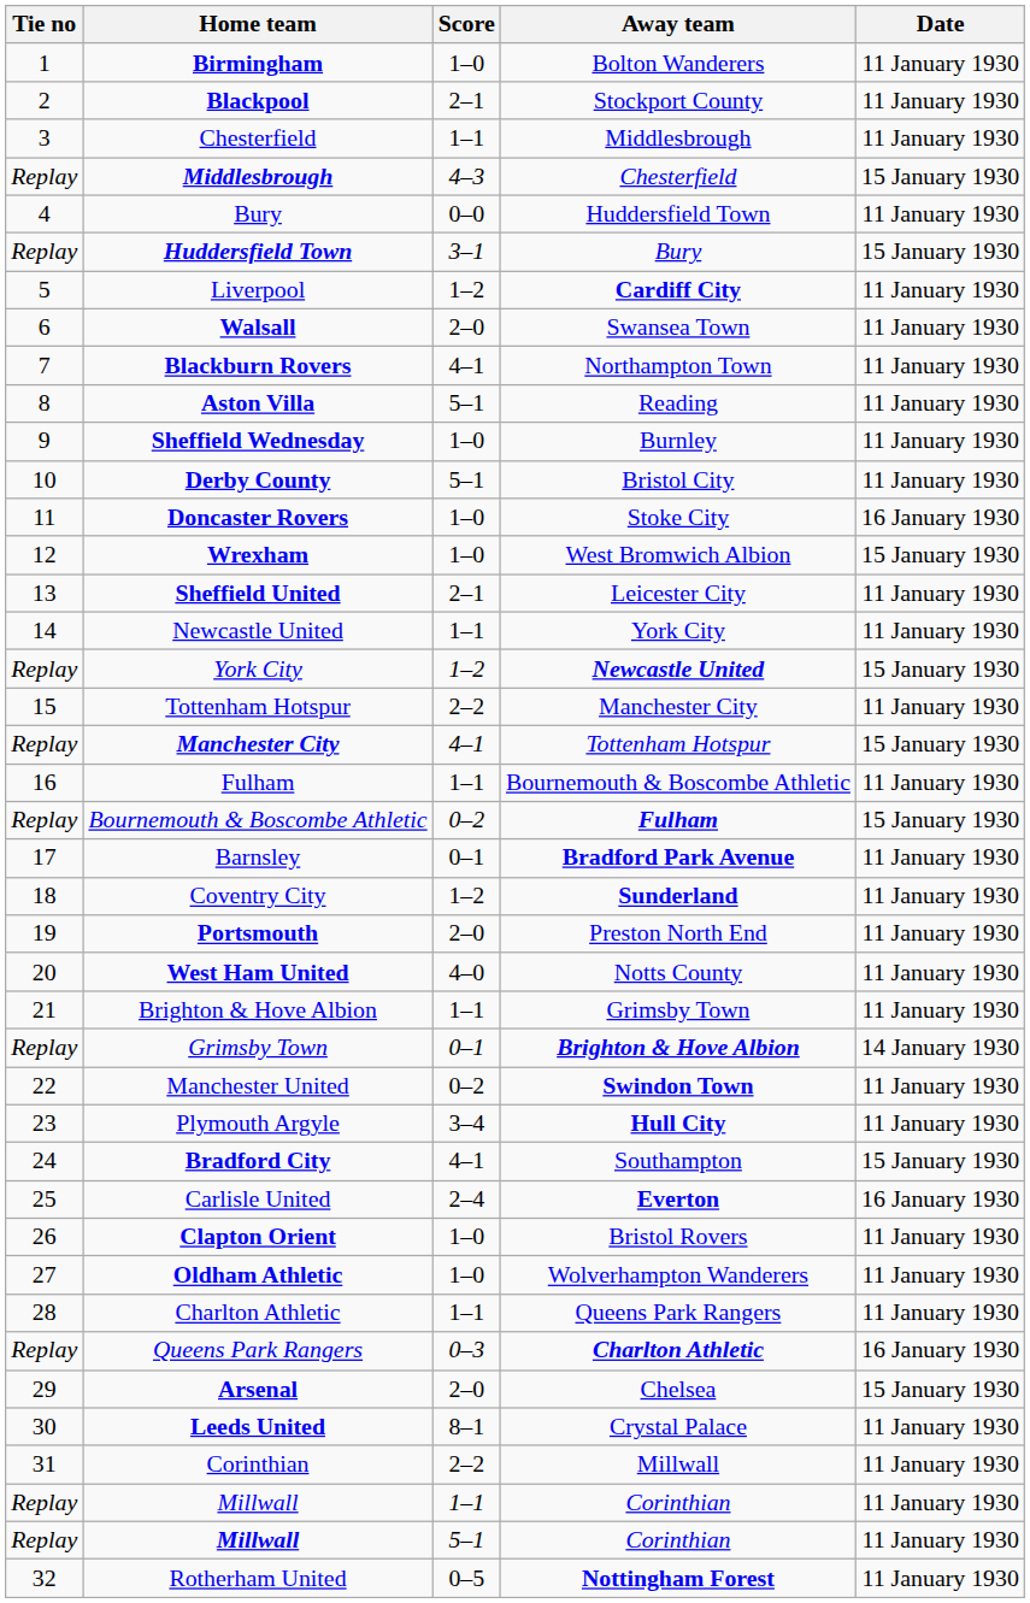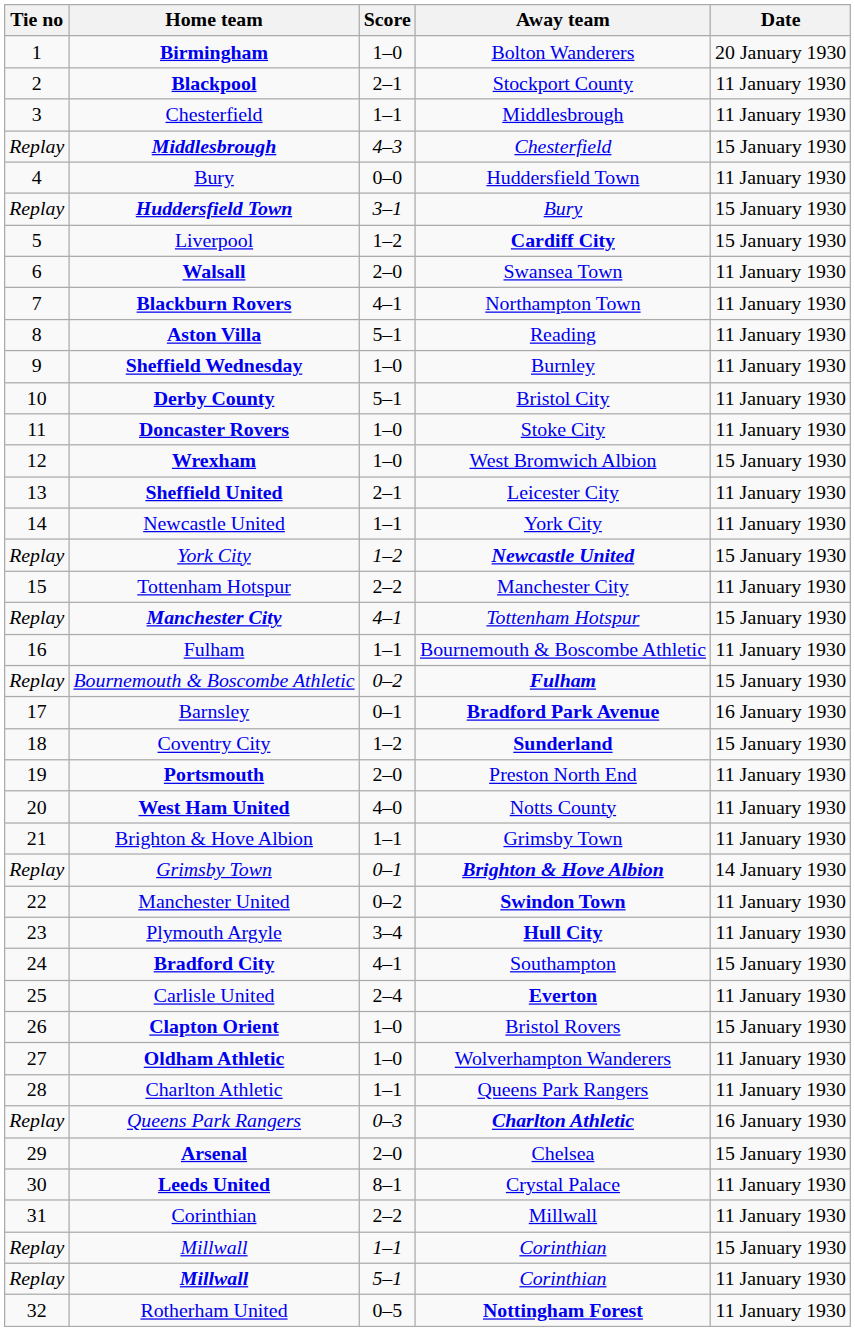 <table class="wikitable" style="text-align: center">
 <tr>
 <th>Tie no</th>
 <th>Home team</th>
 <th>Score</th>
 <th>Away team</th>
 <th>Date</th>
 </tr>
 <tr>
 <td>1</td>
 <td><strong><a href='#'>Birmingham</a></strong></td>
 <td>1–0</td>
 <td><a href='#'>Bolton Wanderers</a></td>
-<td>11 January 1930</td>
+<td>20 January 1930</td>
 </tr>
 <tr>
 <td>2</td>
 <td><strong><a href='#'>Blackpool</a></strong></td>
 <td>2–1</td>
 <td><a href='#'>Stockport County</a></td>
 <td>11 January 1930</td>
 </tr>
 <tr>
 <td>3</td>
 <td><a href='#'>Chesterfield</a></td>
 <td>1–1</td>
 <td><a href='#'>Middlesbrough</a></td>
 <td>11 January 1930</td>
 </tr>
 <tr>
 <td><em>Replay</em></td>
 <td><strong><em><a href='#'>Middlesbrough</a></em></strong></td>
 <td><em>4–3</em></td>
 <td><em><a href='#'>Chesterfield</a></em></td>
 <td>15 January 1930</td>
 </tr>
 <tr>
 <td>4</td>
 <td><a href='#'>Bury</a></td>
 <td>0–0</td>
 <td><a href='#'>Huddersfield Town</a></td>
 <td>11 January 1930</td>
 </tr>
 <tr>
 <td><em>Replay</em></td>
 <td><strong><em><a href='#'>Huddersfield Town</a></em></strong></td>
 <td><em>3–1</em></td>
 <td><em><a href='#'>Bury</a></em></td>
 <td>15 January 1930</td>
 </tr>
 <tr>
 <td>5</td>
 <td><a href='#'>Liverpool</a></td>
 <td>1–2</td>
 <td><strong><a href='#'>Cardiff City</a></strong></td>
-<td>11 January 1930</td>
+<td>15 January 1930</td>
 </tr>
 <tr>
 <td>6</td>
 <td><strong><a href='#'>Walsall</a></strong></td>
 <td>2–0</td>
 <td><a href='#'>Swansea Town</a></td>
 <td>11 January 1930</td>
 </tr>
 <tr>
 <td>7</td>
 <td><strong><a href='#'>Blackburn Rovers</a></strong></td>
 <td>4–1</td>
 <td><a href='#'>Northampton Town</a></td>
 <td>11 January 1930</td>
 </tr>
 <tr>
 <td>8</td>
 <td><strong><a href='#'>Aston Villa</a></strong></td>
 <td>5–1</td>
 <td><a href='#'>Reading</a></td>
 <td>11 January 1930</td>
 </tr>
 <tr>
 <td>9</td>
 <td><strong><a href='#'>Sheffield Wednesday</a></strong></td>
 <td>1–0</td>
 <td><a href='#'>Burnley</a></td>
 <td>11 January 1930</td>
 </tr>
 <tr>
 <td>10</td>
 <td><strong><a href='#'>Derby County</a></strong></td>
 <td>5–1</td>
 <td><a href='#'>Bristol City</a></td>
 <td>11 January 1930</td>
 </tr>
 <tr>
 <td>11</td>
 <td><strong><a href='#'>Doncaster Rovers</a></strong></td>
 <td>1–0</td>
 <td><a href='#'>Stoke City</a></td>
-<td>16 January 1930</td>
+<td>11 January 1930</td>
 </tr>
 <tr>
 <td>12</td>
 <td><strong><a href='#'>Wrexham</a></strong></td>
 <td>1–0</td>
 <td><a href='#'>West Bromwich Albion</a></td>
 <td>15 January 1930</td>
 </tr>
 <tr>
 <td>13</td>
 <td><strong><a href='#'>Sheffield United</a></strong></td>
 <td>2–1</td>
 <td><a href='#'>Leicester City</a></td>
 <td>11 January 1930</td>
 </tr>
 <tr>
 <td>14</td>
 <td><a href='#'>Newcastle United</a></td>
 <td>1–1</td>
 <td><a href='#'>York City</a></td>
 <td>11 January 1930</td>
 </tr>
 <tr>
 <td><em>Replay</em></td>
 <td><em><a href='#'>York City</a></em></td>
 <td><em>1–2</em></td>
 <td><strong><em><a href='#'>Newcastle United</a></em></strong></td>
 <td>15 January 1930</td>
 </tr>
 <tr>
 <td>15</td>
 <td><a href='#'>Tottenham Hotspur</a></td>
 <td>2–2</td>
 <td><a href='#'>Manchester City</a></td>
 <td>11 January 1930</td>
 </tr>
 <tr>
 <td><em>Replay</em></td>
 <td><strong><em><a href='#'>Manchester City</a></em></strong></td>
 <td><em>4–1</em></td>
 <td><em><a href='#'>Tottenham Hotspur</a></em></td>
 <td>15 January 1930</td>
 </tr>
 <tr>
 <td>16</td>
 <td><a href='#'>Fulham</a></td>
 <td>1–1</td>
 <td><a href='#'>Bournemouth & Boscombe Athletic</a></td>
 <td>11 January 1930</td>
 </tr>
 <tr>
 <td><em>Replay</em></td>
 <td><em><a href='#'>Bournemouth & Boscombe Athletic</a></em></td>
 <td><em>0–2</em></td>
 <td><strong><em><a href='#'>Fulham</a></em></strong></td>
 <td>15 January 1930</td>
 </tr>
 <tr>
 <td>17</td>
 <td><a href='#'>Barnsley</a></td>
 <td>0–1</td>
 <td><strong><a href='#'>Bradford Park Avenue</a></strong></td>
-<td>11 January 1930</td>
+<td>16 January 1930</td>
 </tr>
 <tr>
 <td>18</td>
 <td><a href='#'>Coventry City</a></td>
 <td>1–2</td>
 <td><strong><a href='#'>Sunderland</a></strong></td>
-<td>11 January 1930</td>
+<td>15 January 1930</td>
 </tr>
 <tr>
 <td>19</td>
 <td><strong><a href='#'>Portsmouth</a></strong></td>
 <td>2–0</td>
 <td><a href='#'>Preston North End</a></td>
 <td>11 January 1930</td>
 </tr>
 <tr>
 <td>20</td>
 <td><strong><a href='#'>West Ham United</a></strong></td>
 <td>4–0</td>
 <td><a href='#'>Notts County</a></td>
 <td>11 January 1930</td>
 </tr>
 <tr>
 <td>21</td>
 <td><a href='#'>Brighton & Hove Albion</a></td>
 <td>1–1</td>
 <td><a href='#'>Grimsby Town</a></td>
 <td>11 January 1930</td>
 </tr>
 <tr>
 <td><em>Replay</em></td>
 <td><em><a href='#'>Grimsby Town</a></em></td>
 <td><em>0–1</em></td>
 <td><strong><em><a href='#'>Brighton & Hove Albion</a></em></strong></td>
 <td>14 January 1930</td>
 </tr>
 <tr>
 <td>22</td>
 <td><a href='#'>Manchester United</a></td>
 <td>0–2</td>
 <td><strong><a href='#'>Swindon Town</a></strong></td>
 <td>11 January 1930</td>
 </tr>
 <tr>
 <td>23</td>
 <td><a href='#'>Plymouth Argyle</a></td>
 <td>3–4</td>
 <td><strong><a href='#'>Hull City</a></strong></td>
 <td>11 January 1930</td>
 </tr>
 <tr>
 <td>24</td>
 <td><strong><a href='#'>Bradford City</a></strong></td>
 <td>4–1</td>
 <td><a href='#'>Southampton</a></td>
 <td>15 January 1930</td>
 </tr>
 <tr>
 <td>25</td>
 <td><a href='#'>Carlisle United</a></td>
 <td>2–4</td>
 <td><strong><a href='#'>Everton</a></strong></td>
-<td>16 January 1930</td>
+<td>11 January 1930</td>
 </tr>
 <tr>
 <td>26</td>
 <td><strong><a href='#'>Clapton Orient</a></strong></td>
 <td>1–0</td>
 <td><a href='#'>Bristol Rovers</a></td>
-<td>11 January 1930</td>
+<td>15 January 1930</td>
 </tr>
 <tr>
 <td>27</td>
 <td><strong><a href='#'>Oldham Athletic</a></strong></td>
 <td>1–0</td>
 <td><a href='#'>Wolverhampton Wanderers</a></td>
 <td>11 January 1930</td>
 </tr>
 <tr>
 <td>28</td>
 <td><a href='#'>Charlton Athletic</a></td>
 <td>1–1</td>
 <td><a href='#'>Queens Park Rangers</a></td>
 <td>11 January 1930</td>
 </tr>
 <tr>
 <td><em>Replay</em></td>
 <td><em><a href='#'>Queens Park Rangers</a></em></td>
 <td><em>0–3</em></td>
 <td><strong><em><a href='#'>Charlton Athletic</a></em></strong></td>
 <td>16 January 1930</td>
 </tr>
 <tr>
 <td>29</td>
 <td><strong><a href='#'>Arsenal</a></strong></td>
 <td>2–0</td>
 <td><a href='#'>Chelsea</a></td>
 <td>15 January 1930</td>
 </tr>
 <tr>
 <td>30</td>
 <td><strong><a href='#'>Leeds United</a></strong></td>
 <td>8–1</td>
 <td><a href='#'>Crystal Palace</a></td>
 <td>11 January 1930</td>
 </tr>
 <tr>
 <td>31</td>
 <td><a href='#'>Corinthian</a></td>
 <td>2–2</td>
 <td><a href='#'>Millwall</a></td>
 <td>11 January 1930</td>
 </tr>
 <tr>
 <td><em>Replay</em></td>
 <td><em><a href='#'>Millwall</a></em></td>
 <td><em>1–1</em></td>
 <td><em><a href='#'>Corinthian</a></em></td>
-<td>11 January 1930</td>
+<td>15 January 1930</td>
 </tr>
 <tr>
 <td><em>Replay</em></td>
 <td><strong><em><a href='#'>Millwall</a></em></strong></td>
 <td><em>5–1</em></td>
 <td><em><a href='#'>Corinthian</a></em></td>
 <td>11 January 1930</td>
 </tr>
 <tr>
 <td>32</td>
 <td><a href='#'>Rotherham United</a></td>
 <td>0–5</td>
 <td><strong><a href='#'>Nottingham Forest</a></strong></td>
 <td>11 January 1930</td>
 </tr>
 </table>
